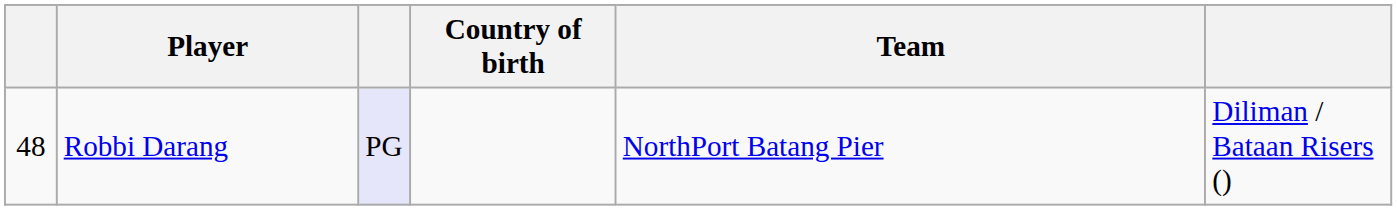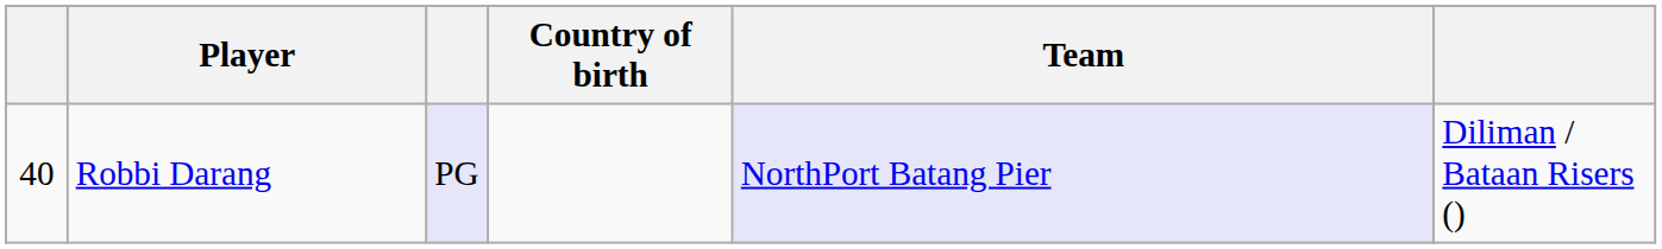 <table class="wikitable plainrowheaders" style="text-align:left; font-size:95%;">
 <tr>
 <th scope="col" style="width:20px;"></th>
 <th scope="col" style="width:150px;">Player</th>
 <th scope="col" style="width:20px;"></th>
 <th scope="col" style="width:100px;">Country of birth</th>
 <th scope="col" style="width:300px;">Team</th>
 <th scope="col" style="width:90px;"></th>
 </tr>
 <tr>
-<td align=center>48</td>
+<td align=center>40</td>
 <td><a href='#'>Robbi Darang</a></td>
 <td style="background: lavender;">PG</td>
 <td></td>
-<td><a href='#'>NorthPort Batang Pier</a></td>
+<td style="background: lavender;"><a href='#'>NorthPort Batang Pier</a></td>
 <td><a href='#'>Diliman</a> / <a href='#'>Bataan Risers</a> ()</td>
 </tr>
 </table>
